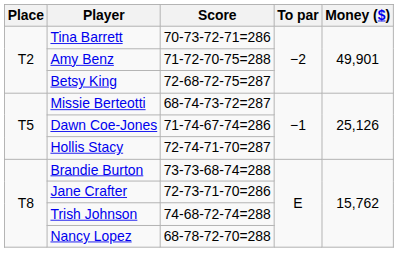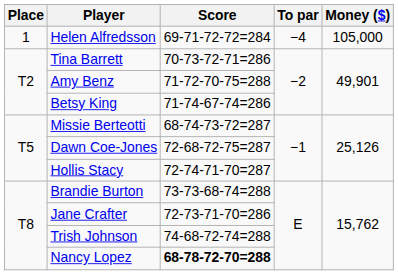 <table class="wikitable">
 <tr>
 <th>Place</th>
 <th>Player</th>
 <th>Score</th>
 <th>To par</th>
 <th>Money (<a href='#'>$</a>)</th>
+</tr>
+<tr>
+<td align=center>1</td>
+<td> <a href='#'>Helen Alfredsson</a></td>
+<td>69-71-72-72=284</td>
+<td align=center>−4</td>
+<td align=center>105,000</td>
 </tr>
 <tr>
 <td align=center rowspan=3>T2</td>
 <td> <a href='#'>Tina Barrett</a></td>
 <td>70-73-72-71=286</td>
 <td align=center rowspan=3>−2</td>
 <td align=center rowspan=3>49,901</td>
 </tr>
 <tr>
 <td> <a href='#'>Amy Benz</a></td>
 <td>71-72-70-75=288</td>
 </tr>
 <tr>
 <td> <a href='#'>Betsy King</a></td>
-<td>72-68-72-75=287</td>
+<td>71-74-67-74=286</td>
 </tr>
 <tr>
 <td align=center rowspan=3>T5</td>
 <td> <a href='#'>Missie Berteotti</a></td>
 <td>68-74-73-72=287</td>
 <td align=center rowspan=3>−1</td>
 <td align=center rowspan=3>25,126</td>
 </tr>
 <tr>
 <td> <a href='#'>Dawn Coe-Jones</a></td>
-<td>71-74-67-74=286</td>
+<td>72-68-72-75=287</td>
 </tr>
 <tr>
 <td> <a href='#'>Hollis Stacy</a></td>
 <td>72-74-71-70=287</td>
 </tr>
 <tr>
 <td align=center rowspan=4>T8</td>
 <td> <a href='#'>Brandie Burton</a></td>
 <td>73-73-68-74=288</td>
 <td align=center rowspan=4>E</td>
 <td align=center rowspan=4>15,762</td>
 </tr>
 <tr>
 <td> <a href='#'>Jane Crafter</a></td>
 <td>72-73-71-70=286</td>
 </tr>
 <tr>
 <td> <a href='#'>Trish Johnson</a></td>
 <td>74-68-72-74=288</td>
 </tr>
 <tr>
 <td> <a href='#'>Nancy Lopez</a></td>
-<td>68-78-72-70=288</td>
+<td><strong>68-78-72-70=288</strong></td>
 </tr>
 </table>
